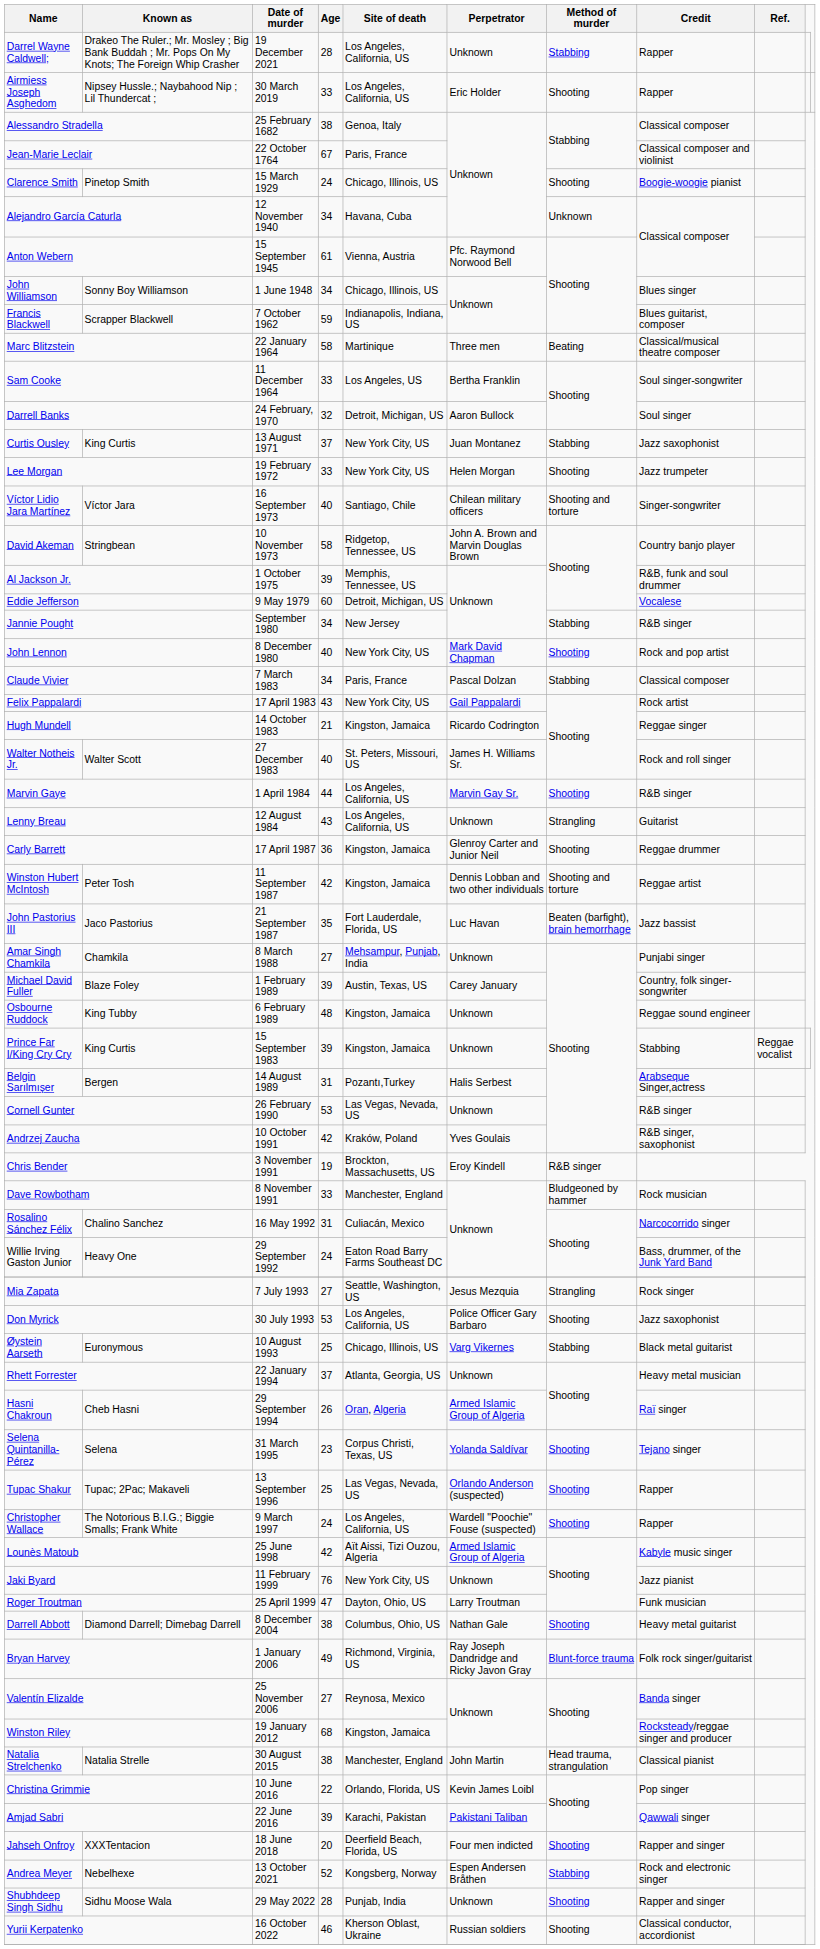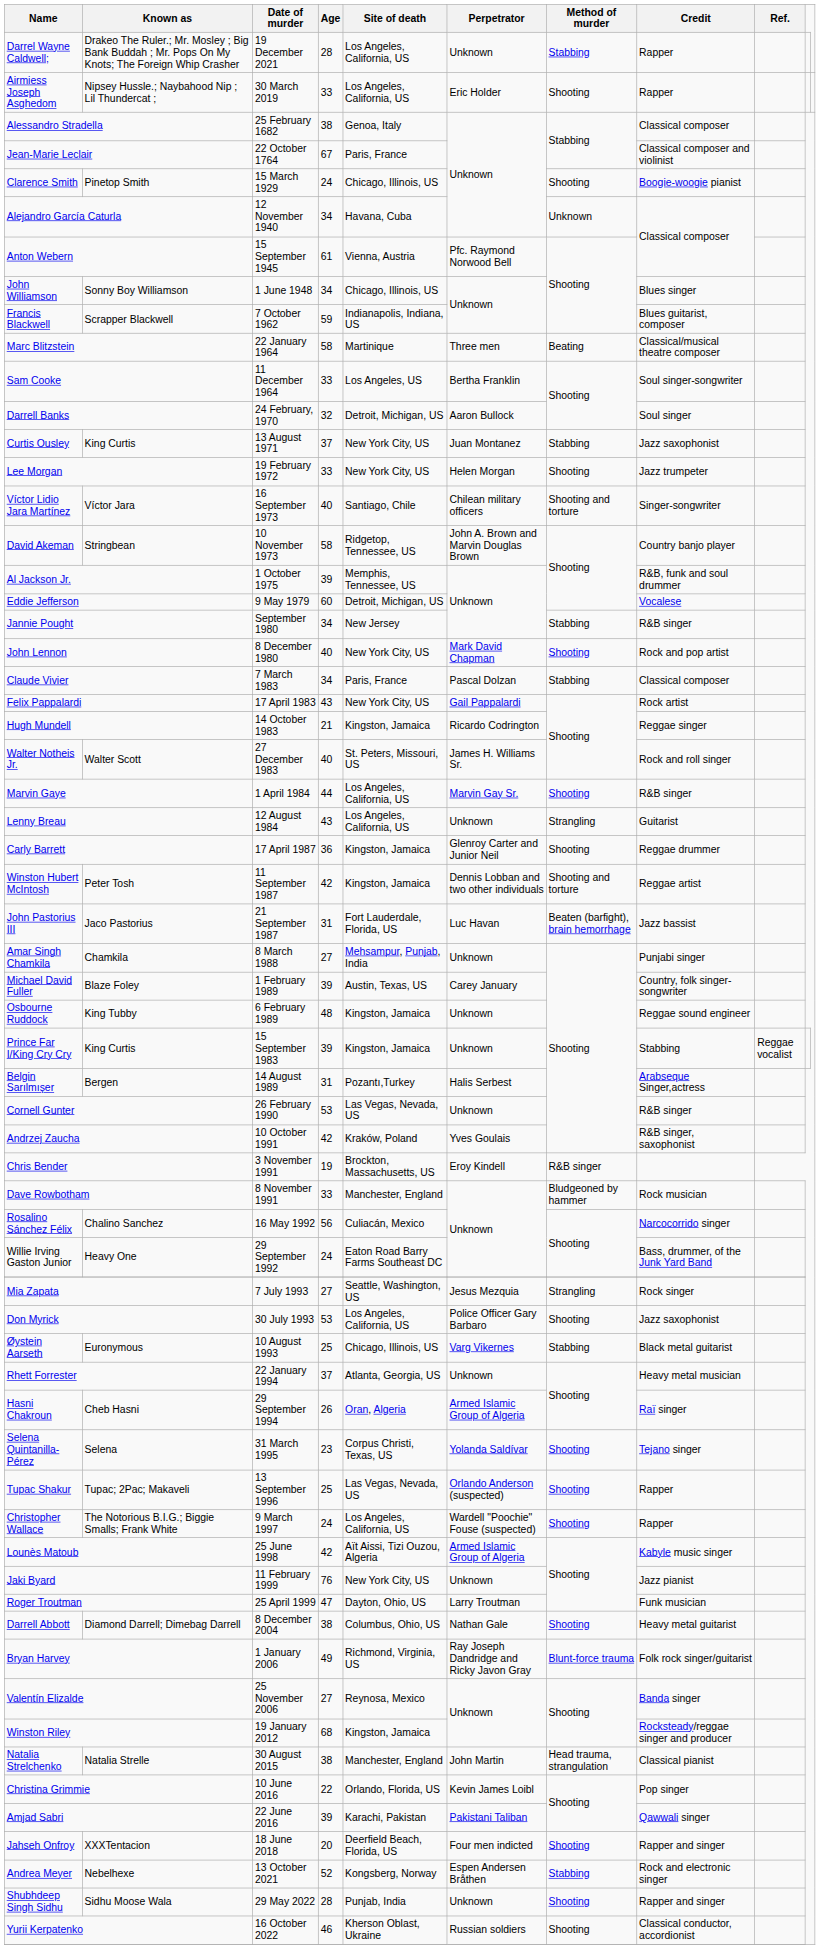 <table class="wikitable sortable">
 <tr>
 <th>Name</th>
 <th>Known as</th>
 <th>Date of murder</th>
 <th>Age</th>
 <th>Site of death</th>
 <th>Perpetrator</th>
 <th>Method of murder</th>
 <th>Credit</th>
 <th>Ref.</th>
 </tr>
 <tr>
 <td><a href='#'> Darrel Wayne Caldwell;</a></td>
 <td>Drakeo The Ruler.; Mr. Mosley ; Big Bank Buddah ; Mr. Pops On My Knots; The Foreign Whip Crasher</td>
 <td>19 December 2021</td>
 <td>28</td>
 <td>Los Angeles, California, US</td>
 <td>Unknown</td>
 <td><a href='#'>Stabbing</a></td>
 <td>Rapper</td>
 <td></td>
 <td></td>
 </tr>
 <tr>
 <td><a href='#'> Airmiess Joseph Asghedom</a></td>
 <td>Nipsey Hussle.; Naybahood Nip ; Lil Thundercat ;</td>
 <td>30 March 2019</td>
 <td>33</td>
 <td>Los Angeles, California, US</td>
 <td>Eric Holder</td>
 <td>Shooting</td>
 <td>Rapper</td>
 <td></td>
 <td></td>
 <td></td>
 </tr>
 <tr>
 <td colspan="2"><a href='#'>Alessandro Stradella</a></td>
 <td>25 February 1682</td>
 <td>38</td>
 <td>Genoa, Italy</td>
 <td rowspan="4">Unknown</td>
 <td rowspan="2">Stabbing</td>
 <td>Classical composer</td>
 <td></td>
 </tr>
 <tr>
 <td colspan="2"><a href='#'>Jean-Marie Leclair</a></td>
 <td>22 October 1764</td>
 <td>67</td>
 <td>Paris, France</td>
 <td>Classical composer and violinist</td>
 <td></td>
 </tr>
 <tr>
 <td><a href='#'>Clarence Smith</a></td>
 <td>Pinetop Smith</td>
 <td>15 March 1929</td>
 <td>24</td>
 <td>Chicago, Illinois, US</td>
 <td>Shooting</td>
 <td><a href='#'>Boogie-woogie</a> pianist</td>
 <td></td>
 </tr>
 <tr>
 <td colspan="2"><a href='#'>Alejandro García Caturla</a></td>
 <td>12 November 1940</td>
 <td>34</td>
 <td>Havana, Cuba</td>
 <td>Unknown</td>
 <td rowspan="2">Classical composer</td>
 <td></td>
 </tr>
 <tr>
 <td colspan="2"><a href='#'>Anton Webern</a></td>
 <td>15 September 1945</td>
 <td>61</td>
 <td>Vienna, Austria</td>
 <td>Pfc. Raymond Norwood Bell</td>
 <td rowspan="3">Shooting</td>
 <td></td>
 </tr>
 <tr>
 <td><a href='#'>John Williamson</a></td>
 <td>Sonny Boy Williamson</td>
 <td>1 June 1948</td>
 <td>34</td>
 <td>Chicago, Illinois, US</td>
 <td rowspan="2">Unknown</td>
 <td>Blues singer</td>
 <td></td>
 </tr>
 <tr>
 <td><a href='#'>Francis Blackwell</a></td>
 <td>Scrapper Blackwell</td>
 <td>7 October 1962</td>
 <td>59</td>
 <td>Indianapolis, Indiana, US</td>
 <td>Blues guitarist, composer</td>
 <td></td>
 </tr>
 <tr>
 <td colspan="2"><a href='#'>Marc Blitzstein</a></td>
 <td>22 January 1964</td>
 <td>58</td>
 <td>Martinique</td>
 <td>Three men</td>
 <td>Beating</td>
 <td>Classical/musical theatre composer</td>
 <td></td>
 </tr>
 <tr>
 <td colspan="2"><a href='#'>Sam Cooke</a></td>
 <td>11 December 1964</td>
 <td>33</td>
 <td>Los Angeles, US</td>
 <td>Bertha Franklin</td>
 <td rowspan="2">Shooting</td>
 <td>Soul singer-songwriter</td>
 <td></td>
 </tr>
 <tr>
 <td colspan="2"><a href='#'>Darrell Banks</a></td>
 <td>24 February, 1970</td>
 <td>32</td>
 <td>Detroit, Michigan, US</td>
 <td>Aaron Bullock</td>
 <td>Soul singer</td>
 <td></td>
 </tr>
 <tr>
 <td><a href='#'>Curtis Ousley</a></td>
 <td>King Curtis</td>
 <td>13 August 1971</td>
 <td>37</td>
 <td>New York City, US</td>
 <td>Juan Montanez</td>
 <td>Stabbing</td>
 <td>Jazz saxophonist</td>
 <td></td>
 </tr>
 <tr>
 <td colspan="2"><a href='#'>Lee Morgan</a></td>
 <td>19 February 1972</td>
 <td>33</td>
 <td>New York City, US</td>
 <td>Helen Morgan</td>
 <td>Shooting</td>
 <td>Jazz trumpeter</td>
 <td></td>
 </tr>
 <tr>
 <td><a href='#'>Víctor Lidio Jara Martínez</a></td>
 <td>Víctor Jara</td>
 <td>16 September 1973</td>
 <td>40</td>
 <td>Santiago, Chile</td>
 <td>Chilean military officers</td>
 <td>Shooting and torture</td>
 <td>Singer-songwriter</td>
 <td></td>
 </tr>
 <tr>
 <td><a href='#'>David Akeman</a></td>
 <td>Stringbean</td>
 <td>10 November 1973</td>
 <td>58</td>
 <td>Ridgetop, Tennessee, US</td>
 <td>John A. Brown and Marvin Douglas Brown</td>
 <td rowspan="3">Shooting</td>
 <td>Country banjo player</td>
 <td></td>
 </tr>
 <tr>
 <td colspan="2"><a href='#'>Al Jackson Jr.</a></td>
 <td>1 October 1975</td>
 <td>39</td>
 <td>Memphis, Tennessee, US</td>
 <td rowspan="3">Unknown</td>
 <td>R&B, funk and soul drummer</td>
 <td></td>
 </tr>
 <tr>
 <td colspan="2"><a href='#'>Eddie Jefferson</a></td>
 <td>9 May 1979</td>
 <td>60</td>
 <td>Detroit, Michigan, US</td>
 <td><a href='#'>Vocalese</a></td>
 <td></td>
 </tr>
 <tr>
 <td colspan="2"><a href='#'>Jannie Pought</a></td>
 <td>September 1980</td>
 <td>34</td>
 <td>New Jersey</td>
 <td>Stabbing</td>
 <td>R&B singer</td>
 <td></td>
 </tr>
 <tr>
 <td colspan="2"><a href='#'>John Lennon</a></td>
 <td>8 December 1980</td>
 <td>40</td>
 <td>New York City, US</td>
 <td><a href='#'>Mark David Chapman</a></td>
 <td><a href='#'>Shooting</a></td>
 <td>Rock and pop artist</td>
 <td></td>
 </tr>
 <tr>
 <td colspan="2"><a href='#'>Claude Vivier</a></td>
 <td>7 March 1983</td>
 <td>34</td>
 <td>Paris, France</td>
 <td>Pascal Dolzan</td>
 <td>Stabbing</td>
 <td>Classical composer</td>
 <td></td>
 </tr>
 <tr>
 <td colspan="2"><a href='#'>Felix Pappalardi</a></td>
 <td>17 April 1983</td>
 <td>43</td>
 <td>New York City, US</td>
 <td><a href='#'>Gail Pappalardi</a></td>
 <td rowspan="3">Shooting</td>
 <td>Rock artist</td>
 <td></td>
 </tr>
 <tr>
 <td colspan="2"><a href='#'>Hugh Mundell</a></td>
 <td>14 October 1983</td>
 <td>21</td>
 <td>Kingston, Jamaica</td>
 <td>Ricardo Codrington</td>
 <td>Reggae singer</td>
 <td></td>
 </tr>
 <tr>
 <td><a href='#'>Walter Notheis Jr.</a></td>
 <td>Walter Scott</td>
 <td>27 December 1983</td>
 <td>40</td>
 <td>St. Peters, Missouri, US</td>
 <td>James H. Williams Sr.</td>
 <td>Rock and roll singer</td>
 <td></td>
 </tr>
 <tr>
 <td colspan="2"><a href='#'>Marvin Gaye</a></td>
 <td>1 April 1984</td>
 <td>44</td>
 <td>Los Angeles, California, US</td>
 <td><a href='#'>Marvin Gay Sr.</a></td>
 <td><a href='#'>Shooting</a></td>
 <td>R&B singer</td>
 <td></td>
 </tr>
 <tr>
 <td colspan="2"><a href='#'>Lenny Breau</a></td>
 <td>12 August 1984</td>
 <td>43</td>
 <td>Los Angeles, California, US</td>
 <td>Unknown</td>
 <td>Strangling</td>
 <td>Guitarist</td>
 <td></td>
 </tr>
 <tr>
 <td colspan="2"><a href='#'>Carly Barrett</a></td>
 <td>17 April 1987</td>
 <td>36</td>
 <td>Kingston, Jamaica</td>
 <td>Glenroy Carter and Junior Neil</td>
 <td>Shooting</td>
 <td>Reggae drummer</td>
 <td></td>
 </tr>
 <tr>
 <td><a href='#'>Winston Hubert McIntosh</a></td>
 <td>Peter Tosh</td>
 <td>11 September 1987</td>
 <td>42</td>
 <td>Kingston, Jamaica</td>
 <td>Dennis Lobban and two other individuals</td>
 <td>Shooting and torture</td>
 <td>Reggae artist</td>
 <td></td>
 </tr>
 <tr>
 <td><a href='#'>John Pastorius III</a></td>
 <td>Jaco Pastorius</td>
 <td>21 September 1987</td>
-<td>35</td>
+<td>31</td>
 <td>Fort Lauderdale, Florida, US</td>
 <td>Luc Havan</td>
 <td>Beaten (barfight), <a href='#'>brain hemorrhage</a></td>
 <td>Jazz bassist</td>
 <td></td>
 </tr>
 <tr>
 <td><a href='#'>Amar Singh Chamkila</a></td>
 <td>Chamkila</td>
 <td>8 March 1988</td>
 <td>27</td>
 <td><a href='#'>Mehsampur</a>, <a href='#'>Punjab</a>, India</td>
 <td>Unknown</td>
 <td rowspan="7">Shooting</td>
 <td>Punjabi singer</td>
 <td></td>
 </tr>
 <tr>
 <td><a href='#'>Michael David Fuller</a></td>
 <td>Blaze Foley</td>
 <td>1 February 1989</td>
 <td>39</td>
 <td>Austin, Texas, US</td>
 <td>Carey January</td>
 <td>Country, folk singer-songwriter</td>
 <td></td>
 </tr>
 <tr>
 <td><a href='#'>Osbourne Ruddock</a></td>
 <td>King Tubby</td>
 <td>6 February 1989</td>
 <td>48</td>
 <td>Kingston, Jamaica</td>
 <td>Unknown</td>
 <td>Reggae sound engineer</td>
 <td></td>
 </tr>
 <tr>
 <td><a href='#'>Prince Far I/King Cry Cry</a></td>
 <td>King Curtis</td>
 <td>15 September 1983</td>
 <td>39</td>
 <td>Kingston, Jamaica</td>
 <td>Unknown</td>
 <td>Stabbing</td>
 <td>Reggae vocalist</td>
 <td></td>
 </tr>
 <tr>
 <td><a href='#'>Belgin Sarılmışer</a></td>
 <td>Bergen</td>
 <td>14 August 1989</td>
 <td>31</td>
 <td>Pozantı,Turkey</td>
 <td>Halis Serbest</td>
 <td><a href='#'>Arabseque</a> Singer,actress</td>
 <td></td>
 </tr>
 <tr>
 <td colspan="2"><a href='#'>Cornell Gunter</a></td>
 <td>26 February 1990</td>
 <td>53</td>
 <td>Las Vegas, Nevada, US</td>
 <td>Unknown</td>
 <td>R&B singer</td>
 <td></td>
 </tr>
 <tr>
 <td colspan="2"><a href='#'>Andrzej Zaucha</a></td>
 <td>10 October 1991</td>
 <td>42</td>
 <td>Kraków, Poland</td>
 <td>Yves Goulais</td>
 <td>R&B singer, saxophonist</td>
 <td></td>
 </tr>
 <tr>
 <td colspan="2"><a href='#'>Chris Bender</a></td>
 <td>3 November 1991</td>
 <td>19</td>
 <td>Brockton, Massachusetts, US</td>
 <td>Eroy Kindell</td>
 <td>R&B singer</td>
 <td></td>
 </tr>
 <tr>
 <td colspan="2"><a href='#'>Dave Rowbotham</a></td>
 <td>8 November 1991</td>
 <td>33</td>
 <td>Manchester, England</td>
 <td rowspan="3">Unknown</td>
 <td>Bludgeoned by hammer</td>
 <td>Rock musician</td>
 <td></td>
 </tr>
 <tr>
 <td><a href='#'>Rosalino Sánchez Félix</a></td>
 <td>Chalino Sanchez</td>
 <td>16 May 1992</td>
-<td>31</td>
+<td>56</td>
 <td>Culiacán, Mexico</td>
 <td rowspan="2">Shooting</td>
 <td><a href='#'>Narcocorrido</a> singer</td>
 <td></td>
 </tr>
 <tr>
 <td>Willie Irving Gaston Junior</td>
 <td>Heavy One</td>
 <td>29 September 1992</td>
 <td>24</td>
 <td>Eaton Road Barry Farms Southeast DC</td>
 <td>Bass, drummer, of the <a href='#'>Junk Yard Band</a></td>
 <td></td>
 </tr>
 <tr>
 </tr>
 <tr>
 <td colspan="2"><a href='#'>Mia Zapata</a></td>
 <td>7 July 1993</td>
 <td>27</td>
 <td>Seattle, Washington, US</td>
 <td>Jesus Mezquia</td>
 <td>Strangling</td>
 <td>Rock singer</td>
 <td></td>
 </tr>
 <tr>
 <td colspan="2"><a href='#'>Don Myrick</a></td>
 <td>30 July 1993</td>
 <td>53</td>
 <td>Los Angeles, California, US</td>
 <td>Police Officer Gary Barbaro</td>
 <td>Shooting</td>
 <td>Jazz saxophonist</td>
 <td></td>
 </tr>
 <tr>
 <td><a href='#'>Øystein Aarseth</a></td>
 <td>Euronymous</td>
 <td>10 August 1993</td>
 <td>25</td>
 <td>Chicago, Illinois, US</td>
 <td><a href='#'>Varg Vikernes</a></td>
 <td>Stabbing</td>
 <td>Black metal guitarist</td>
 <td></td>
 </tr>
 <tr>
 <td colspan="2"><a href='#'>Rhett Forrester</a></td>
 <td>22 January 1994</td>
 <td>37</td>
 <td>Atlanta, Georgia, US</td>
 <td>Unknown</td>
 <td rowspan="2">Shooting</td>
 <td>Heavy metal musician</td>
 <td></td>
 </tr>
 <tr>
 <td><a href='#'>Hasni Chakroun</a></td>
 <td>Cheb Hasni</td>
 <td>29 September 1994</td>
 <td>26</td>
 <td><a href='#'>Oran</a>, <a href='#'>Algeria</a></td>
 <td><a href='#'>Armed Islamic Group of Algeria</a></td>
 <td><a href='#'>Raï</a> singer</td>
 <td></td>
 </tr>
 <tr>
 <td><a href='#'>Selena Quintanilla-Pérez</a></td>
 <td>Selena</td>
 <td>31 March 1995</td>
 <td>23</td>
 <td>Corpus Christi, Texas, US</td>
 <td><a href='#'>Yolanda Saldívar</a></td>
 <td><a href='#'>Shooting</a></td>
 <td><a href='#'>Tejano</a> singer</td>
 <td></td>
 </tr>
 <tr>
 <td><a href='#'>Tupac Shakur</a></td>
 <td>Tupac; 2Pac; Makaveli</td>
 <td>13 September 1996</td>
 <td>25</td>
 <td>Las Vegas, Nevada, US</td>
 <td><a href='#'>Orlando Anderson</a> (suspected)</td>
 <td><a href='#'>Shooting</a></td>
 <td>Rapper</td>
 <td></td>
 </tr>
 <tr>
 <td><a href='#'>Christopher Wallace</a></td>
 <td>The Notorious B.I.G.; Biggie Smalls; Frank White</td>
 <td>9 March 1997</td>
 <td>24</td>
 <td>Los Angeles, California, US</td>
 <td>Wardell "Poochie" Fouse (suspected)</td>
 <td><a href='#'>Shooting</a></td>
 <td>Rapper</td>
 <td></td>
 </tr>
 <tr>
 <td colspan="2"><a href='#'>Lounès Matoub</a></td>
 <td>25 June 1998</td>
 <td>42</td>
 <td>Aït Aissi, Tizi Ouzou, Algeria</td>
 <td><a href='#'>Armed Islamic Group of Algeria</a></td>
 <td rowspan="3">Shooting</td>
 <td><a href='#'>Kabyle</a> music singer</td>
 <td></td>
 </tr>
 <tr>
 <td colspan="2"><a href='#'>Jaki Byard</a></td>
 <td>11 February 1999</td>
 <td>76</td>
 <td>New York City, US</td>
 <td>Unknown</td>
 <td>Jazz pianist</td>
 <td></td>
 </tr>
 <tr>
 <td colspan="2"><a href='#'>Roger Troutman</a></td>
 <td>25 April 1999</td>
 <td>47</td>
 <td>Dayton, Ohio, US</td>
 <td>Larry Troutman</td>
 <td>Funk musician</td>
 <td></td>
 </tr>
 <tr>
 <td><a href='#'>Darrell Abbott</a></td>
 <td>Diamond Darrell; Dimebag Darrell</td>
 <td>8 December 2004</td>
 <td>38</td>
 <td>Columbus, Ohio, US</td>
 <td>Nathan Gale</td>
 <td><a href='#'>Shooting</a></td>
 <td>Heavy metal guitarist</td>
 <td></td>
 </tr>
 <tr>
 <td colspan="2"><a href='#'>Bryan Harvey</a></td>
 <td>1 January 2006</td>
 <td>49</td>
 <td>Richmond, Virginia, US</td>
 <td>Ray Joseph Dandridge and Ricky Javon Gray</td>
 <td><a href='#'>Blunt-force trauma</a></td>
 <td>Folk rock singer/guitarist</td>
 <td></td>
 </tr>
 <tr>
 <td colspan="2"><a href='#'>Valentín Elizalde</a></td>
 <td>25 November 2006</td>
 <td>27</td>
 <td>Reynosa, Mexico</td>
 <td rowspan="2">Unknown</td>
 <td rowspan="2">Shooting</td>
 <td><a href='#'>Banda</a> singer</td>
 <td></td>
 </tr>
 <tr>
 <td colspan="2"><a href='#'>Winston Riley</a></td>
 <td>19 January 2012</td>
 <td>68</td>
 <td>Kingston, Jamaica</td>
 <td><a href='#'>Rocksteady</a>/reggae singer and producer</td>
 <td></td>
 </tr>
 <tr>
 <td><a href='#'>Natalia Strelchenko</a></td>
 <td>Natalia Strelle</td>
 <td>30 August 2015</td>
 <td>38</td>
 <td>Manchester, England</td>
 <td>John Martin</td>
 <td>Head trauma, strangulation</td>
 <td>Classical pianist</td>
 <td></td>
 </tr>
 <tr>
 <td colspan="2"><a href='#'>Christina Grimmie</a></td>
 <td>10 June 2016</td>
 <td>22</td>
 <td>Orlando, Florida, US</td>
 <td>Kevin James Loibl</td>
 <td rowspan="2">Shooting</td>
 <td>Pop singer</td>
 <td></td>
 </tr>
 <tr>
 <td colspan="2"><a href='#'>Amjad Sabri</a></td>
 <td>22 June 2016</td>
 <td>39</td>
 <td>Karachi, Pakistan</td>
 <td><a href='#'>Pakistani Taliban</a></td>
 <td><a href='#'>Qawwali</a> singer</td>
 <td></td>
 </tr>
 <tr>
 <td><a href='#'>Jahseh Onfroy</a></td>
 <td>XXXTentacion</td>
 <td>18 June 2018</td>
 <td>20</td>
 <td>Deerfield Beach, Florida, US</td>
 <td>Four men indicted</td>
 <td><a href='#'>Shooting</a></td>
 <td>Rapper and singer</td>
 <td></td>
 </tr>
 <tr>
 <td><a href='#'>Andrea Meyer</a></td>
 <td>Nebelhexe</td>
 <td>13 October 2021</td>
 <td>52</td>
 <td>Kongsberg, Norway</td>
 <td>Espen Andersen Bråthen</td>
 <td><a href='#'>Stabbing</a></td>
 <td>Rock and electronic singer</td>
 <td></td>
 </tr>
 <tr>
 <td><a href='#'>Shubhdeep Singh Sidhu</a></td>
 <td>Sidhu Moose Wala</td>
 <td>29 May 2022</td>
 <td>28</td>
 <td>Punjab, India</td>
 <td>Unknown</td>
 <td><a href='#'>Shooting</a></td>
 <td>Rapper and singer</td>
 <td></td>
 </tr>
 <tr>
 <td colspan="2"><a href='#'>Yurii Kerpatenko</a></td>
 <td>16 October 2022</td>
 <td>46</td>
 <td>Kherson Oblast, Ukraine</td>
 <td>Russian soldiers</td>
 <td>Shooting</td>
 <td>Classical conductor, accordionist</td>
 <td></td>
 </tr>
 <tr>
 </tr>
 </table>
